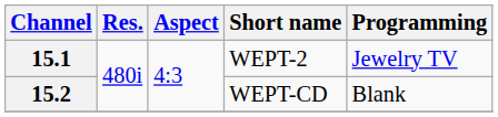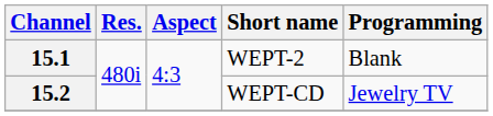 <table class="wikitable">
 <tr>
 <th scope = "col"><a href='#'>Channel</a></th>
 <th scope = "col"><a href='#'>Res.</a></th>
 <th scope = "col"><a href='#'>Aspect</a></th>
 <th scope = "col">Short name</th>
 <th scope = "col">Programming</th>
 </tr>
 <tr>
 <th scope = "row">15.1</th>
 <td rowspan=2><a href='#'>480i</a></td>
 <td rowspan=2><a href='#'>4:3</a></td>
 <td>WEPT-2</td>
-<td><a href='#'>Jewelry TV</a></td>
+<td>Blank</td>
 </tr>
 <tr>
 <th scope = "row">15.2</th>
 <td>WEPT-CD</td>
-<td>Blank</td>
+<td><a href='#'>Jewelry TV</a></td>
 </tr>
 <tr>
 </tr>
 </table>
